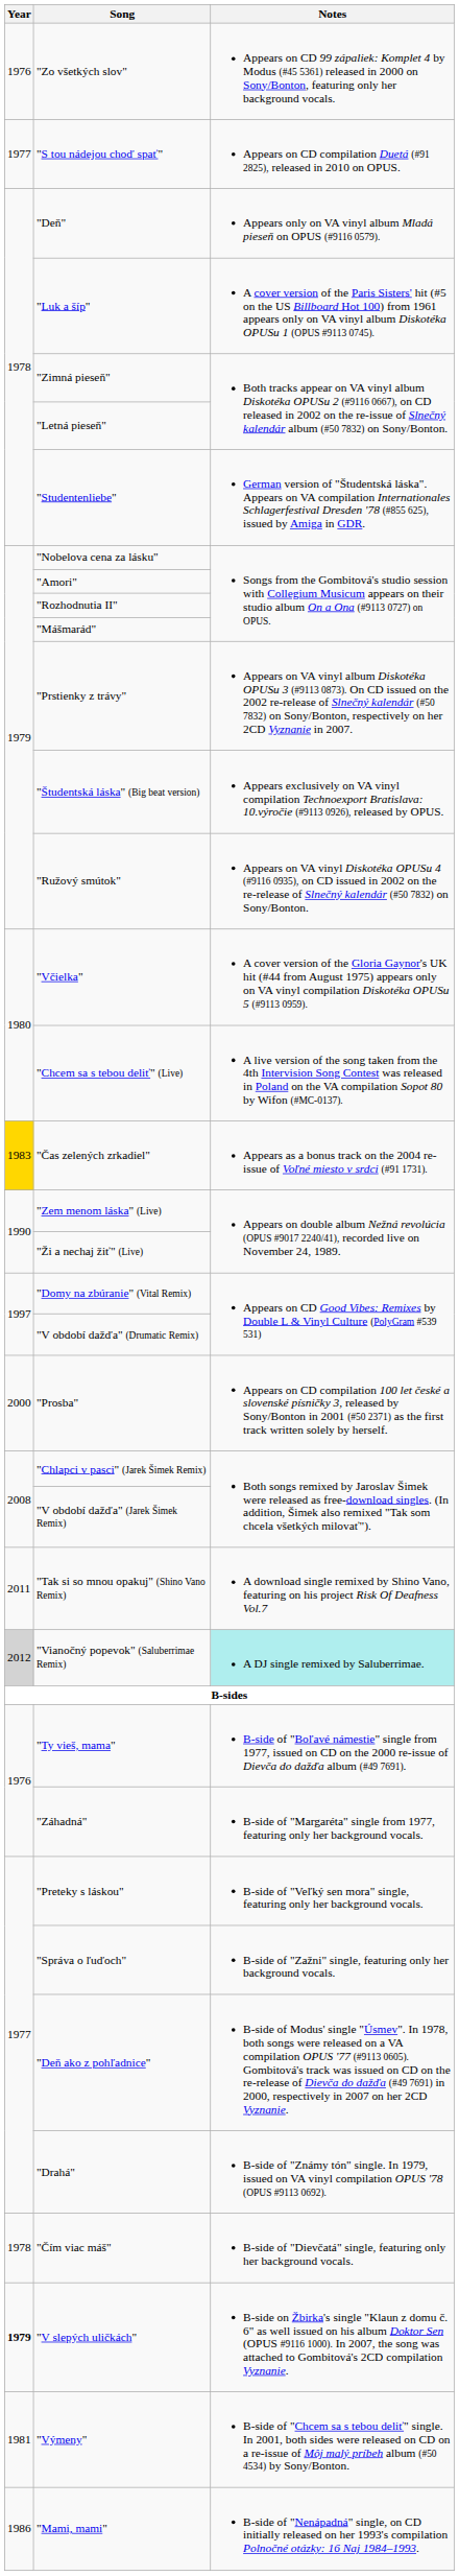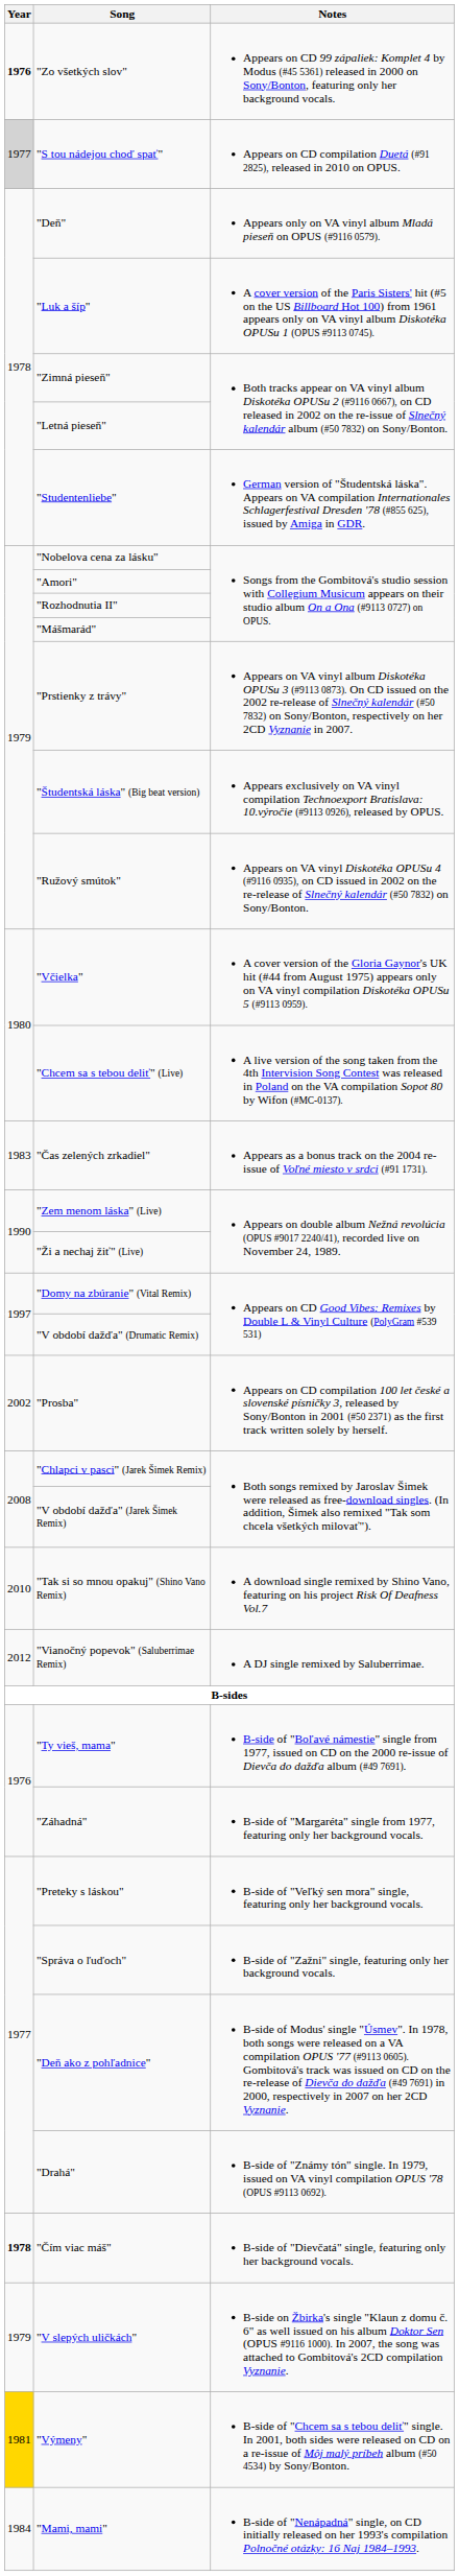 <table class=wikitable>
 <tr>
 <th width=5%>Year</th>
 <th width=40%>Song</th>
 <th width=55%>Notes</th>
 </tr>
 <tr>
-<td>1976</td>
+<td><strong>1976</strong></td>
 <td>"Zo všetkých slov" </td>
 <td><br><ul><li>Appears on CD <em>99 zápaliek: Komplet 4</em> by Modus <small>(#45 5361)</small> released in 2000 on <a href='#'>Sony/Bonton</a>, featuring only her background vocals.</li></ul></td>
 </tr>
 <tr>
-<td>1977</td>
+<td style="background: lightgrey;">1977</td>
 <td>"<a href='#'>S tou nádejou choď spať</a>" </td>
 <td><br><ul><li>Appears on CD compilation <em><a href='#'>Duetá</a></em> <small>(#91 2825),</small> released in 2010 on OPUS.</li></ul></td>
 </tr>
 <tr>
 <td rowspan=5>1978</td>
 <td>"Deň" </td>
 <td><br><ul><li>Appears only on VA vinyl album <em>Mladá pieseň</em> on OPUS <small>(#9116 0579).</small></li></ul></td>
 </tr>
 <tr>
 <td>"<a href='#'>Luk a šíp</a>" </td>
 <td><br><ul><li>A <a href='#'>cover version</a> of the <a href='#'>Paris Sisters'</a> hit (#5 on the US <a href='#'><em>Billboard</em> Hot 100</a>) from 1961 appears only on VA vinyl album <em>Diskotéka OPUSu 1</em> <small>(OPUS #9113 0745).</small></li></ul></td>
 </tr>
 <tr>
 <td>"Zimná pieseň" </td>
 <td rowspan=2><br><ul><li>Both tracks appear on VA vinyl album <em>Diskotéka OPUSu 2</em> <small>(#9116 0667),</small> on CD released in 2002 on the re-issue of <em><a href='#'>Slnečný kalendár</a></em> album <small>(#50 7832)</small> on Sony/Bonton.</li></ul></td>
 </tr>
 <tr>
 <td>"Letná pieseň" </td>
 </tr>
 <tr>
 <td>"<a href='#'>Studentenliebe</a>"</td>
 <td><br><ul><li><a href='#'>German</a> version of "Študentská láska". Appears on VA compilation <em>Internationales Schlagerfestival Dresden '78</em> <small>(#855 625),</small> issued by <a href='#'>Amiga</a> in <a href='#'>GDR</a>.</li></ul></td>
 </tr>
 <tr>
 <td rowspan=7>1979</td>
 <td>"Nobelova cena za lásku" </td>
 <td rowspan=4><br><ul><li>Songs from the Gombitová's studio session with <a href='#'>Collegium Musicum</a> appears on their studio album <em><a href='#'>On a Ona</a></em> <small>(#9113 0727) on OPUS.</small></li></ul></td>
 </tr>
 <tr>
 <td>"Amori" </td>
 </tr>
 <tr>
 <td>"Rozhodnutia II" </td>
 </tr>
 <tr>
 <td>"Mášmarád"</td>
 </tr>
 <tr>
 <td>"Prstienky z trávy"</td>
 <td><br><ul><li>Appears on VA vinyl album <em>Diskotéka OPUSu 3</em> <small>(#9113 0873).</small> On CD issued on the 2002 re-release of <em><a href='#'>Slnečný kalendár</a></em> <small>(#50 7832)</small> on Sony/Bonton, respectively on her 2CD <em><a href='#'>Vyznanie</a></em> in 2007.</li></ul></td>
 </tr>
 <tr>
 <td>"<a href='#'>Študentská láska</a>" <small>(Big beat version)</small> </td>
 <td><br><ul><li>Appears exclusively on VA vinyl compilation <em>Technoexport Bratislava: 10.výročie</em> <small>(#9113 0926),</small> released by OPUS.</li></ul></td>
 </tr>
 <tr>
 <td>"Ružový smútok"</td>
 <td><br><ul><li>Appears on VA vinyl <em>Diskotéka OPUSu 4</em> <small>(#9116 0935),</small> on CD issued in 2002 on the re-release of <em><a href='#'>Slnečný kalendár</a></em> <small>(#50 7832)</small> on Sony/Bonton.</li></ul></td>
 </tr>
 <tr>
 <td rowspan=2>1980</td>
 <td>"<a href='#'>Včielka</a>" </td>
 <td><br><ul><li>A cover version of the <a href='#'>Gloria Gaynor</a>'s UK hit (#44 from August 1975) appears only on VA vinyl compilation <em>Diskotéka OPUSu 5</em> <small>(#9113 0959).</small></li></ul></td>
 </tr>
 <tr>
 <td>"<a href='#'>Chcem sa s tebou deliť</a>" <small>(Live)</small></td>
 <td><br><ul><li>A live version of the song taken from the 4th <a href='#'>Intervision Song Contest</a> was released in <a href='#'>Poland</a> on the VA compilation <em>Sopot 80</em> by Wifon <small>(#MC-0137).</small></li></ul></td>
 </tr>
 <tr>
-<td style="background: gold;">1983</td>
+<td>1983</td>
 <td>"Čas zelených zrkadiel"</td>
 <td><br><ul><li>Appears as a bonus track on the 2004 re-issue of <em><a href='#'>Voľné miesto v srdci</a></em> <small>(#91 1731).</small></li></ul></td>
 </tr>
 <tr>
 <td rowspan=2>1990</td>
 <td>"<a href='#'>Zem menom láska</a>" <small>(Live)</small></td>
 <td rowspan=2><br><ul><li>Appears on double album <em>Nežná revolúcia</em> <small>(OPUS #9017 2240/41),</small> recorded live on November 24, 1989.</li></ul></td>
 </tr>
 <tr>
 <td>"Ži a nechaj žiť" <small>(Live)</small></td>
 </tr>
 <tr>
 <td rowspan=2>1997</td>
 <td>"<a href='#'>Domy na zbúranie</a>" <small>(Vital Remix)</small></td>
 <td rowspan=2><br><ul><li>Appears on CD <em><a href='#'>Good Vibes: Remixes</a></em> by <a href='#'>Double L & Vinyl Culture</a> <small>(<a href='#'>PolyGram</a> #539 531)</small></li></ul></td>
 </tr>
 <tr>
 <td>"V období dažďa" <small>(Drumatic Remix)</small></td>
 </tr>
 <tr>
-<td>2000</td>
+<td>2002</td>
 <td>"Prosba"</td>
 <td><br><ul><li>Appears on CD compilation <em>100 let české a slovenské písničky 3,</em> released by Sony/Bonton in 2001 <small>(#50 2371)</small> as the first track written solely by herself.</li></ul></td>
 </tr>
 <tr>
 <td rowspan=2>2008</td>
 <td>"<a href='#'>Chlapci v pasci</a>" <small>(Jarek Šimek Remix)</small></td>
 <td rowspan=2><br><ul><li>Both songs remixed by Jaroslav Šimek were released as free-<a href='#'>download singles</a>. (In addition, Šimek also remixed "Tak som chcela všetkých milovať").</li></ul></td>
 </tr>
 <tr>
 <td>"V období dažďa" <small>(Jarek Šimek Remix)</small></td>
 </tr>
 <tr>
-<td>2011</td>
+<td>2010</td>
 <td>"Tak si so mnou opakuj" <small>(Shino Vano Remix)</small></td>
 <td><br><ul><li>A download single remixed by Shino Vano, featuring on his project <em>Risk Of Deafness Vol.7</em></li></ul></td>
 </tr>
 <tr>
-<td style="background: lightgrey;">2012</td>
+<td>2012</td>
 <td>"Vianočný popevok" <small>(Saluberrimae Remix)</small></td>
-<td style="background: paleturquoise;"><br><ul><li>A DJ single remixed by Saluberrimae.</li></ul></td>
+<td><br><ul><li>A DJ single remixed by Saluberrimae.</li></ul></td>
 </tr>
 <tr>
 <th colspan=7 style=background:white width=100%>B-sides</th>
 </tr>
 <tr>
 <td rowspan=2>1976</td>
 <td>"<a href='#'>Ty vieš, mama</a>"</td>
 <td><br><ul><li><a href='#'>B-side</a> of "<a href='#'>Boľavé námestie</a>" single from 1977, issued on CD on the 2000 re-issue of <em>Dievča do dažďa</em> album <small>(#49 7691)</small>.</li></ul></td>
 </tr>
 <tr>
 <td>"Záhadná" </td>
 <td><br><ul><li>B-side of "Margaréta" single from 1977, featuring only her background vocals.</li></ul></td>
 </tr>
 <tr>
 <td rowspan=4>1977</td>
 <td>"Preteky s láskou" </td>
 <td><br><ul><li>B-side of "Veľký sen mora" single, featuring only her background vocals.</li></ul></td>
 </tr>
 <tr>
 <td>"Správa o ľuďoch" </td>
 <td><br><ul><li>B-side of "Zažni" single, featuring only her background vocals.</li></ul></td>
 </tr>
 <tr>
 <td>"<a href='#'>Deň ako z pohľadnice</a>"</td>
 <td><br><ul><li>B-side of Modus' single "<a href='#'>Úsmev</a>". In 1978, both songs were released on a VA compilation <em>OPUS '77</em> <small>(#9113 0605).</small> Gombitová's track was issued on CD on the re-release of <em><a href='#'>Dievča do dažďa</a></em> <small>(#49 7691)</small> in 2000, respectively in 2007 on her 2CD <em><a href='#'>Vyznanie</a></em>.</li></ul></td>
 </tr>
 <tr>
 <td>"Drahá" </td>
 <td><br><ul><li>B-side of "Známy tón" single. In 1979, issued on VA vinyl compilation <em>OPUS '78</em> <small>(OPUS #9113 0692).</small></li></ul></td>
 </tr>
 <tr>
-<td>1978</td>
+<td><strong>1978</strong></td>
 <td>"Čím viac máš" </td>
 <td><br><ul><li>B-side of "Dievčatá" single, featuring only her background vocals.</li></ul></td>
 </tr>
 <tr>
-<td><strong>1979</strong></td>
+<td>1979</td>
 <td>"<a href='#'>V slepých uličkách</a>" </td>
 <td><br><ul><li>B-side on <a href='#'>Žbirka</a>'s single "Klaun z domu č. 6"  as well issued on his album <em><a href='#'>Doktor Sen</a></em> (OPUS <small>#9116 1000).</small> In 2007, the song was attached to Gombitová's 2CD compilation <em><a href='#'>Vyznanie</a></em>.</li></ul></td>
 </tr>
 <tr>
-<td>1981</td>
+<td style="background: gold;">1981</td>
 <td>"<a href='#'>Výmeny</a>"</td>
 <td><br><ul><li>B-side of "<a href='#'>Chcem sa s tebou deliť</a>" single. In 2001, both sides were released on CD on a re-issue of <em><a href='#'>Môj malý príbeh</a></em> album <small>(#50 4534)</small> by Sony/Bonton.</li></ul></td>
 </tr>
 <tr>
-<td>1986</td>
+<td>1984</td>
 <td>"<a href='#'>Mami, mami</a>"</td>
 <td><br><ul><li>B-side of "<a href='#'>Nenápadná</a>" single, on CD initially released on her 1993's compilation <em><a href='#'>Polnočné otázky: 16 Naj 1984–1993</a></em>.</li></ul></td>
 </tr>
 </table>
